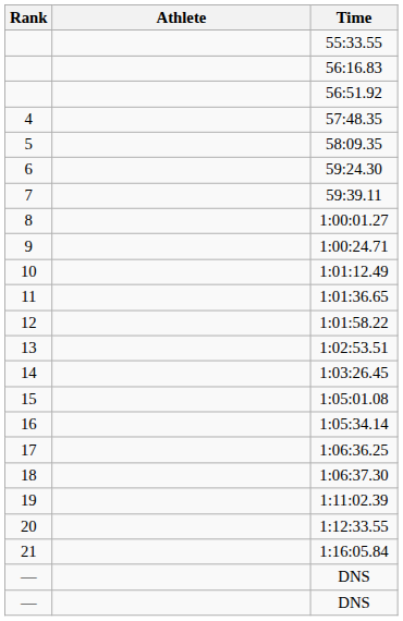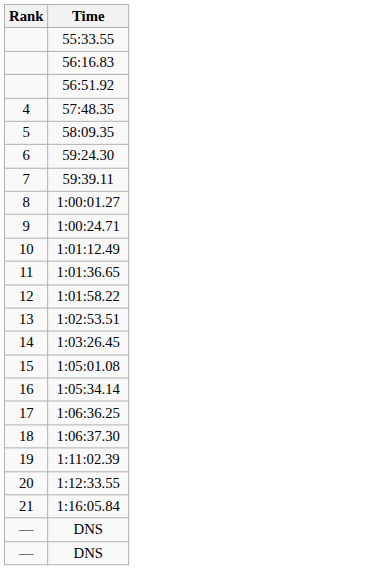 <table class=wikitable style="text-align:center">
 <tr>
 <th width=40>Rank</th>
-<th width=250>Athlete</th>
 <th width=80>Time</th>
 </tr>
 <tr>
 <td></td>
-<td align=left></td>
 <td>55:33.55</td>
 </tr>
 <tr>
 <td></td>
-<td align=left></td>
 <td>56:16.83</td>
 </tr>
 <tr>
 <td></td>
-<td align=left></td>
 <td>56:51.92</td>
 </tr>
 <tr>
 <td>4</td>
-<td align=left></td>
 <td>57:48.35</td>
 </tr>
 <tr>
 <td>5</td>
-<td align=left></td>
 <td>58:09.35</td>
 </tr>
 <tr>
 <td>6</td>
-<td align=left></td>
 <td>59:24.30</td>
 </tr>
 <tr>
 <td>7</td>
-<td align=left></td>
 <td>59:39.11</td>
 </tr>
 <tr>
 <td>8</td>
-<td align=left></td>
 <td>1:00:01.27</td>
 </tr>
 <tr>
 <td>9</td>
-<td align=left></td>
 <td>1:00:24.71</td>
 </tr>
 <tr>
 <td>10</td>
-<td align=left></td>
 <td>1:01:12.49</td>
 </tr>
 <tr>
 <td>11</td>
-<td align=left></td>
 <td>1:01:36.65</td>
 </tr>
 <tr>
 <td>12</td>
-<td align=left></td>
 <td>1:01:58.22</td>
 </tr>
 <tr>
 <td>13</td>
-<td align=left></td>
 <td>1:02:53.51</td>
 </tr>
 <tr>
 <td>14</td>
-<td align=left></td>
 <td>1:03:26.45</td>
 </tr>
 <tr>
 <td>15</td>
-<td align=left></td>
 <td>1:05:01.08</td>
 </tr>
 <tr>
 <td>16</td>
-<td align=left></td>
 <td>1:05:34.14</td>
 </tr>
 <tr>
 <td>17</td>
-<td align=left></td>
 <td>1:06:36.25</td>
 </tr>
 <tr>
 <td>18</td>
-<td align=left></td>
 <td>1:06:37.30</td>
 </tr>
 <tr>
 <td>19</td>
-<td align=left></td>
 <td>1:11:02.39</td>
 </tr>
 <tr>
 <td>20</td>
-<td align=left></td>
 <td>1:12:33.55</td>
 </tr>
 <tr>
 <td>21</td>
-<td align=left></td>
 <td>1:16:05.84</td>
 </tr>
 <tr>
 <td>—</td>
-<td align=left></td>
 <td>DNS</td>
 </tr>
 <tr>
 <td>—</td>
-<td align=left></td>
 <td>DNS</td>
 </tr>
 </table>
